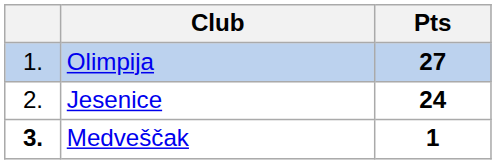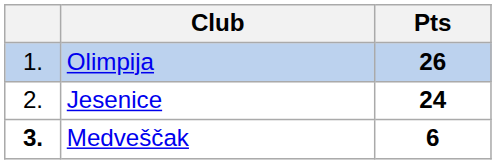 <table class="wikitable">
 <tr>
 <th width="30"></th>
 <th width="200">Club</th>
 <th width="70">Pts</th>
 </tr>
 <tr bgcolor="#BCD2EE" align="center">
 <td>1.</td>
 <td align="left"><a href='#'>Olimpija</a></td>
-<td><strong>27</strong></td>
+<td><strong>26</strong></td>
 </tr>
 <tr bgcolor="#FFFFFF" align="center">
 <td>2.</td>
 <td align="left"><a href='#'>Jesenice</a></td>
 <td><strong>24</strong></td>
 </tr>
 <tr bgcolor="#FFFFFF" align="center">
 <td><strong>3.</strong></td>
 <td align="left"><a href='#'>Medveščak</a></td>
-<td><strong>1</strong></td>
+<td><strong>6</strong></td>
 </tr>
 </table>
